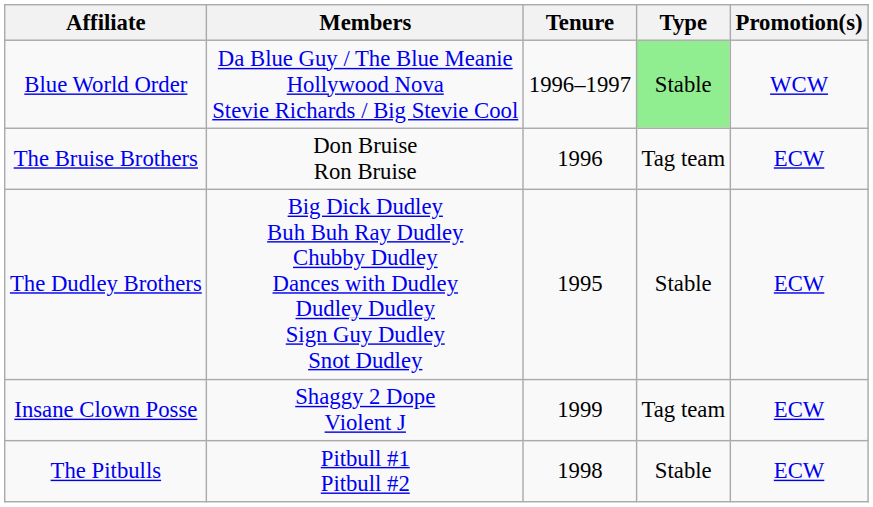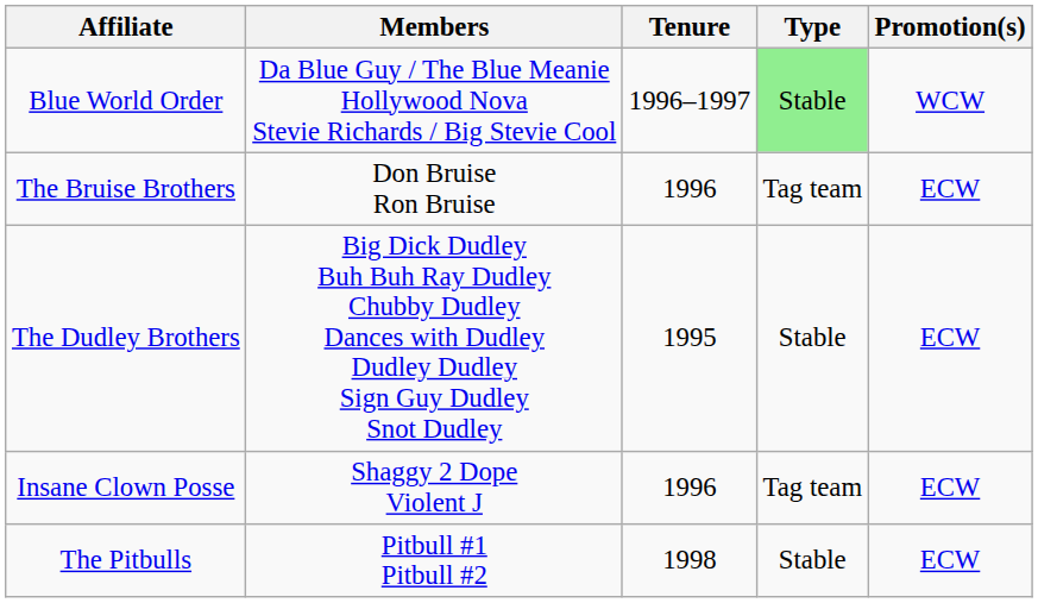 <table class="wikitable sortable" style="text-align:center;">
 <tr>
 <th>Affiliate</th>
 <th>Members</th>
 <th>Tenure</th>
 <th>Type</th>
 <th>Promotion(s)</th>
 </tr>
 <tr>
 <td><a href='#'>Blue World Order</a></td>
 <td><a href='#'>Da Blue Guy / The Blue Meanie</a><br><a href='#'>Hollywood Nova</a><br><a href='#'>Stevie Richards / Big Stevie Cool</a></td>
 <td>1996–1997</td>
 <td style="background: lightgreen;">Stable</td>
 <td><a href='#'>WCW</a></td>
 </tr>
 <tr>
 <td><a href='#'>The Bruise Brothers</a></td>
 <td>Don Bruise<br>Ron Bruise</td>
 <td>1996</td>
 <td>Tag team</td>
 <td><a href='#'>ECW</a></td>
 </tr>
 <tr>
 <td><a href='#'>The Dudley Brothers</a></td>
 <td><a href='#'>Big Dick Dudley</a><br><a href='#'>Buh Buh Ray Dudley</a><br><a href='#'>Chubby Dudley</a><br><a href='#'>Dances with Dudley</a><br><a href='#'>Dudley Dudley</a><br><a href='#'>Sign Guy Dudley</a><br><a href='#'>Snot Dudley</a></td>
 <td>1995</td>
 <td>Stable</td>
 <td><a href='#'>ECW</a></td>
 </tr>
 <tr>
 <td><a href='#'>Insane Clown Posse</a></td>
 <td><a href='#'>Shaggy 2 Dope</a><br><a href='#'>Violent J</a></td>
-<td>1999</td>
+<td>1996</td>
 <td>Tag team</td>
 <td><a href='#'>ECW</a></td>
 </tr>
 <tr>
 <td><a href='#'>The Pitbulls</a></td>
 <td><a href='#'>Pitbull #1</a><br><a href='#'>Pitbull #2</a></td>
 <td>1998</td>
 <td>Stable</td>
 <td><a href='#'>ECW</a></td>
 </tr>
 </table>
